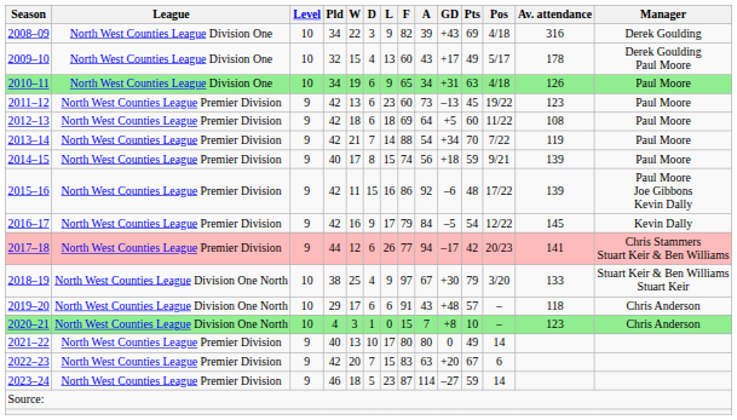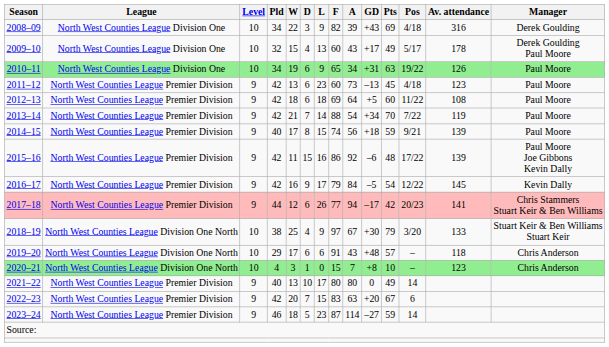 <table class="wikitable collapsible collapsed" style=text-align:center>
 <tr>
 <th>Season</th>
 <th>League</th>
 <th><a href='#'>Level</a></th>
 <th>Pld</th>
 <th>W</th>
 <th>D</th>
 <th>L</th>
 <th>F</th>
 <th>A</th>
 <th>GD</th>
 <th>Pts</th>
 <th>Pos</th>
 <th>Av. attendance</th>
 <th>Manager</th>
 </tr>
 <tr>
 <td><a href='#'>2008–09</a></td>
 <td><a href='#'>North West Counties League</a> Division One</td>
 <td>10</td>
 <td>34</td>
 <td>22</td>
 <td>3</td>
 <td>9</td>
 <td>82</td>
 <td>39</td>
 <td>+43</td>
 <td>69</td>
 <td>4/18</td>
 <td>316</td>
 <td>Derek Goulding</td>
 </tr>
 <tr>
 <td><a href='#'>2009–10</a></td>
 <td><a href='#'>North West Counties League</a> Division One</td>
 <td>10</td>
 <td>32</td>
 <td>15</td>
 <td>4</td>
 <td>13</td>
 <td>60</td>
 <td>43</td>
 <td>+17</td>
 <td>49</td>
 <td>5/17</td>
 <td>178</td>
 <td>Derek Goulding<br>Paul Moore</td>
 </tr>
 <tr style="background: #90EE90;">
 <td><a href='#'>2010–11</a></td>
 <td><a href='#'>North West Counties League</a> Division One</td>
 <td>10</td>
 <td>34</td>
 <td>19</td>
 <td>6</td>
 <td>9</td>
 <td>65</td>
 <td>34</td>
 <td>+31</td>
 <td>63</td>
-<td>4/18</td>
+<td>19/22</td>
 <td>126</td>
 <td>Paul Moore</td>
 </tr>
 <tr>
 <td><a href='#'>2011–12</a></td>
 <td><a href='#'>North West Counties League</a> Premier Division</td>
 <td>9</td>
 <td>42</td>
 <td>13</td>
 <td>6</td>
 <td>23</td>
 <td>60</td>
 <td>73</td>
 <td>–13</td>
 <td>45</td>
-<td>19/22</td>
+<td>4/18</td>
 <td>123</td>
 <td>Paul Moore</td>
 </tr>
 <tr>
 <td><a href='#'>2012–13</a></td>
 <td><a href='#'>North West Counties League</a> Premier Division</td>
 <td>9</td>
 <td>42</td>
 <td>18</td>
 <td>6</td>
 <td>18</td>
 <td>69</td>
 <td>64</td>
 <td>+5</td>
 <td>60</td>
 <td>11/22</td>
 <td>108</td>
 <td>Paul Moore</td>
 </tr>
 <tr>
 <td><a href='#'>2013–14</a></td>
 <td><a href='#'>North West Counties League</a> Premier Division</td>
 <td>9</td>
 <td>42</td>
 <td>21</td>
 <td>7</td>
 <td>14</td>
 <td>88</td>
 <td>54</td>
 <td>+34</td>
 <td>70</td>
 <td>7/22</td>
 <td>119</td>
 <td>Paul Moore</td>
 </tr>
 <tr>
 <td><a href='#'>2014–15</a></td>
 <td><a href='#'>North West Counties League</a> Premier Division</td>
 <td>9</td>
 <td>40</td>
 <td>17</td>
 <td>8</td>
 <td>15</td>
 <td>74</td>
 <td>56</td>
 <td>+18</td>
 <td>59</td>
 <td>9/21</td>
 <td>139</td>
 <td>Paul Moore</td>
 </tr>
 <tr>
 <td><a href='#'>2015–16</a></td>
 <td><a href='#'>North West Counties League</a> Premier Division</td>
 <td>9</td>
 <td>42</td>
 <td>11</td>
 <td>15</td>
 <td>16</td>
 <td>86</td>
 <td>92</td>
 <td>–6</td>
 <td>48</td>
 <td>17/22</td>
 <td>139</td>
 <td>Paul Moore<br>Joe Gibbons<br>Kevin Dally</td>
 </tr>
 <tr>
 <td><a href='#'>2016–17</a></td>
 <td><a href='#'>North West Counties League</a> Premier Division</td>
 <td>9</td>
 <td>42</td>
 <td>16</td>
 <td>9</td>
 <td>17</td>
 <td>79</td>
 <td>84</td>
 <td>–5</td>
 <td>54</td>
 <td>12/22</td>
 <td>145</td>
 <td>Kevin Dally</td>
 </tr>
 <tr style="background: #ffbbbb;">
 <td><a href='#'>2017–18</a></td>
 <td><a href='#'>North West Counties League</a> Premier Division</td>
 <td>9</td>
 <td>44</td>
 <td>12</td>
 <td>6</td>
 <td>26</td>
 <td>77</td>
 <td>94</td>
 <td>–17</td>
 <td>42</td>
 <td>20/23</td>
 <td>141</td>
 <td>Chris Stammers<br>Stuart Keir & Ben Williams</td>
 </tr>
 <tr>
 <td><a href='#'>2018–19</a></td>
 <td><a href='#'>North West Counties League</a> Division One North</td>
 <td>10</td>
 <td>38</td>
 <td>25</td>
 <td>4</td>
 <td>9</td>
 <td>97</td>
 <td>67</td>
 <td>+30</td>
 <td>79</td>
 <td>3/20</td>
 <td>133</td>
 <td>Stuart Keir & Ben Williams<br>Stuart Keir</td>
 </tr>
 <tr>
 <td><a href='#'>2019–20</a></td>
 <td><a href='#'>North West Counties League</a> Division One North</td>
 <td>10</td>
 <td>29</td>
 <td>17</td>
 <td>6</td>
 <td>6</td>
 <td>91</td>
 <td>43</td>
 <td>+48</td>
 <td>57</td>
 <td>–</td>
 <td>118</td>
 <td>Chris Anderson</td>
 </tr>
 <tr style="background: #90EE90;">
 <td><a href='#'>2020–21</a></td>
 <td><a href='#'>North West Counties League</a> Division One North</td>
 <td>10</td>
 <td>4</td>
 <td>3</td>
 <td>1</td>
 <td>0</td>
 <td>15</td>
 <td>7</td>
 <td>+8</td>
 <td>10</td>
 <td>–</td>
 <td>123</td>
 <td>Chris Anderson</td>
 </tr>
 <tr>
 <td><a href='#'>2021–22</a></td>
 <td><a href='#'>North West Counties League</a> Premier Division</td>
 <td>9</td>
 <td>40</td>
 <td>13</td>
 <td>10</td>
 <td>17</td>
 <td>80</td>
 <td>80</td>
 <td>0</td>
 <td>49</td>
 <td>14</td>
 <td></td>
 <td></td>
 </tr>
 <tr>
 <td><a href='#'>2022–23</a></td>
 <td><a href='#'>North West Counties League</a> Premier Division</td>
 <td>9</td>
 <td>42</td>
 <td>20</td>
 <td>7</td>
 <td>15</td>
 <td>83</td>
 <td>63</td>
 <td>+20</td>
 <td>67</td>
 <td>6</td>
 <td></td>
 <td></td>
 </tr>
 <tr>
 <td><a href='#'>2023–24</a></td>
 <td><a href='#'>North West Counties League</a> Premier Division</td>
 <td>9</td>
 <td>46</td>
 <td>18</td>
 <td>5</td>
 <td>23</td>
 <td>87</td>
 <td>114</td>
 <td>–27</td>
 <td>59</td>
 <td>14</td>
 <td></td>
 <td></td>
 </tr>
 <tr>
 <td align=left colspan=14>Source:   </td>
 </tr>
 <tr>
 <td align=left colspan=14></td>
 </tr>
 </table>
